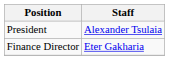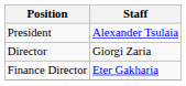 <table class=wikitable>
 <tr>
 <th>Position</th>
 <th>Staff</th>
 </tr>
 <tr>
 <td>President</td>
 <td><a href='#'>Alexander Tsulaia</a></td>
 </tr>
 <tr>
+<td>Director</td>
+<td>Giorgi Zaria</td>
+</tr>
+<tr>
 <td>Finance Director</td>
 <td><a href='#'>Eter Gakharia</a></td>
 </tr>
 <tr>
 </tr>
 </table>
